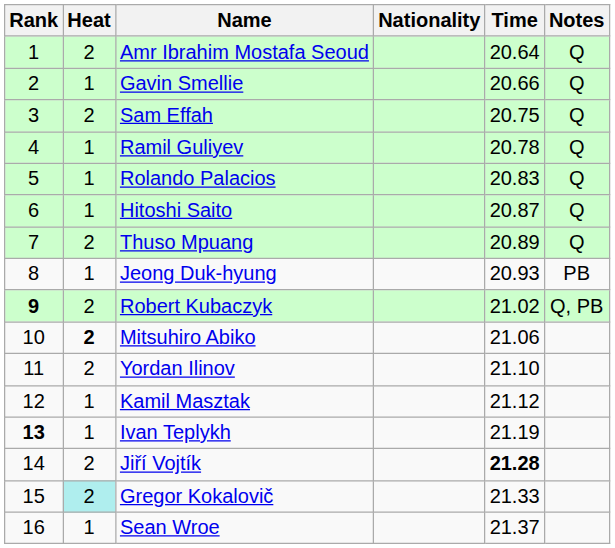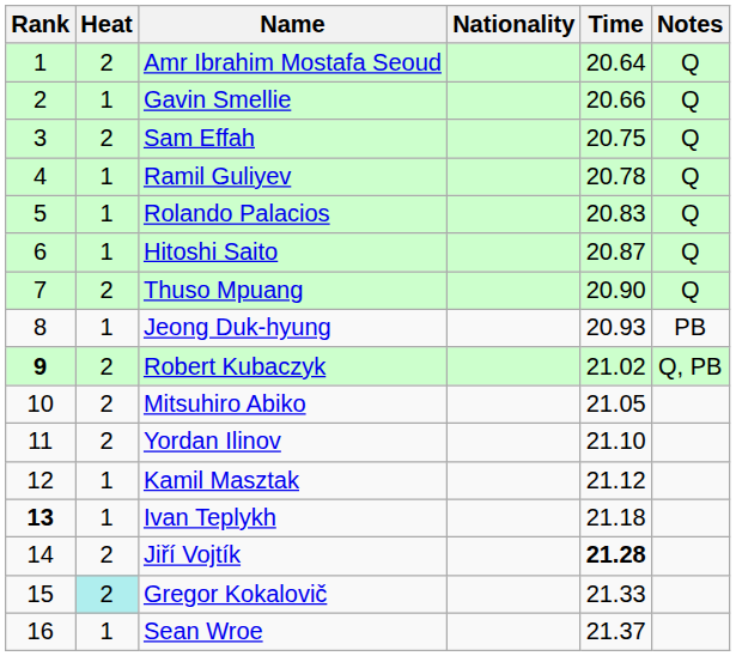 <table class="wikitable sortable" style="text-align:center">
 <tr>
 <th>Rank</th>
 <th>Heat</th>
 <th>Name</th>
 <th>Nationality</th>
 <th>Time</th>
 <th>Notes</th>
 </tr>
 <tr bgcolor=ccffcc>
 <td>1</td>
 <td>2</td>
 <td align=left><a href='#'>Amr Ibrahim Mostafa Seoud</a></td>
 <td align=left></td>
 <td>20.64</td>
 <td>Q</td>
 </tr>
 <tr bgcolor=ccffcc>
 <td>2</td>
 <td>1</td>
 <td align=left><a href='#'>Gavin Smellie</a></td>
 <td align=left></td>
 <td>20.66</td>
 <td>Q</td>
 </tr>
 <tr bgcolor=ccffcc>
 <td>3</td>
 <td>2</td>
 <td align=left><a href='#'>Sam Effah</a></td>
 <td align=left></td>
 <td>20.75</td>
 <td>Q</td>
 </tr>
 <tr bgcolor=ccffcc>
 <td>4</td>
 <td>1</td>
 <td align=left><a href='#'>Ramil Guliyev</a></td>
 <td align=left></td>
 <td>20.78</td>
 <td>Q</td>
 </tr>
 <tr bgcolor=ccffcc>
 <td>5</td>
 <td>1</td>
 <td align=left><a href='#'>Rolando Palacios</a></td>
 <td align=left></td>
 <td>20.83</td>
 <td>Q</td>
 </tr>
 <tr bgcolor=ccffcc>
 <td>6</td>
 <td>1</td>
 <td align=left><a href='#'>Hitoshi Saito</a></td>
 <td align=left></td>
 <td>20.87</td>
 <td>Q</td>
 </tr>
 <tr bgcolor=ccffcc>
 <td>7</td>
 <td>2</td>
 <td align=left><a href='#'>Thuso Mpuang</a></td>
 <td align=left></td>
-<td>20.89</td>
+<td>20.90</td>
 <td>Q</td>
 </tr>
 <tr>
 <td>8</td>
 <td>1</td>
 <td align=left><a href='#'>Jeong Duk-hyung</a></td>
 <td align=left></td>
 <td>20.93</td>
 <td>PB</td>
 </tr>
 <tr bgcolor=ccffcc>
 <td><strong>9</strong></td>
 <td>2</td>
 <td align=left><a href='#'>Robert Kubaczyk</a></td>
 <td align=left></td>
 <td>21.02</td>
 <td>Q, PB</td>
 </tr>
 <tr>
 <td>10</td>
-<td><strong>2</strong></td>
+<td>2</td>
 <td align=left><a href='#'>Mitsuhiro Abiko</a></td>
 <td align=left></td>
-<td>21.06</td>
+<td>21.05</td>
 <td></td>
 </tr>
 <tr>
 <td>11</td>
 <td>2</td>
 <td align=left><a href='#'>Yordan Ilinov</a></td>
 <td align=left></td>
 <td>21.10</td>
 <td></td>
 </tr>
 <tr>
 <td>12</td>
 <td>1</td>
 <td align=left><a href='#'>Kamil Masztak</a></td>
 <td align=left></td>
 <td>21.12</td>
 <td></td>
 </tr>
 <tr>
 <td><strong>13</strong></td>
 <td>1</td>
 <td align=left><a href='#'>Ivan Teplykh</a></td>
 <td align=left></td>
-<td>21.19</td>
+<td>21.18</td>
 <td></td>
 </tr>
 <tr>
 <td>14</td>
 <td>2</td>
 <td align=left><a href='#'>Jiří Vojtík</a></td>
 <td align=left></td>
 <td><strong>21.28</strong></td>
 <td></td>
 </tr>
 <tr>
 <td>15</td>
 <td style="background: paleturquoise;">2</td>
 <td align=left><a href='#'>Gregor Kokalovič</a></td>
 <td align=left></td>
 <td>21.33</td>
 <td></td>
 </tr>
 <tr>
 <td>16</td>
 <td>1</td>
 <td align=left><a href='#'>Sean Wroe</a></td>
 <td align=left></td>
 <td>21.37</td>
 <td></td>
 </tr>
 </table>
